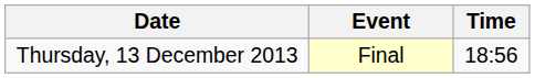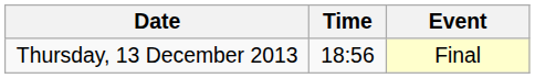 <table class = "wikitable" style="text-align:center;">
 <tr>
 <th width=220>Date</th>
+<th width=50>Time</th>
 <th width=100>Event</th>
-<th width=50>Time</th>
 </tr>
 <tr>
 <td>Thursday, 13 December 2013</td>
+<td>18:56</td>
 <td bgcolor=ffffcc>Final</td>
-<td>18:56</td>
 </tr>
 </table>
